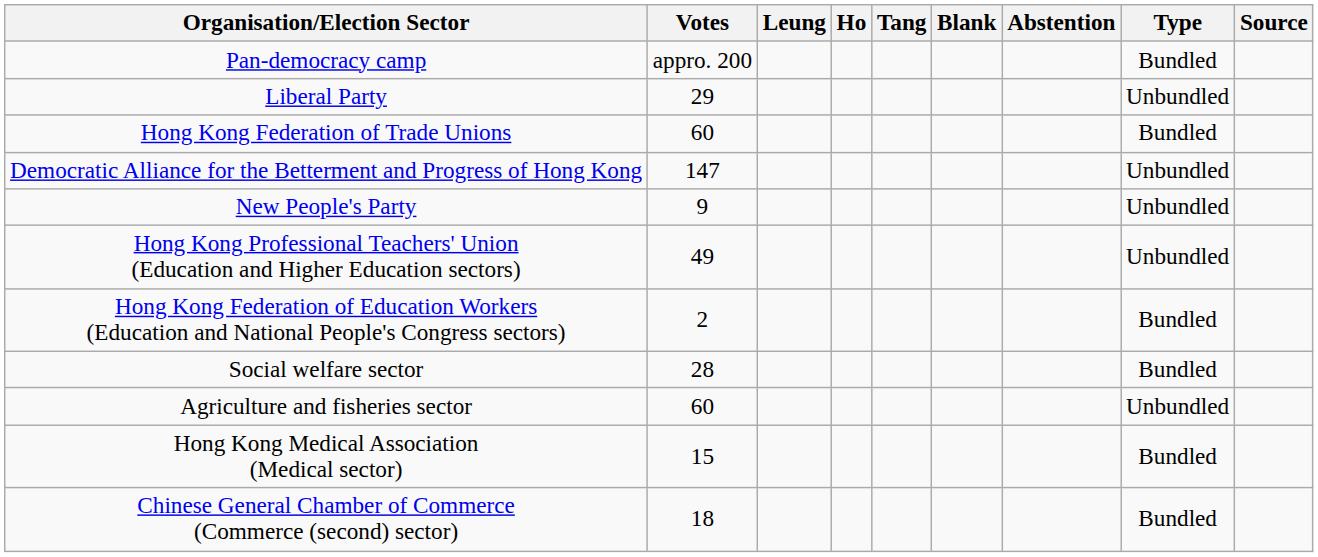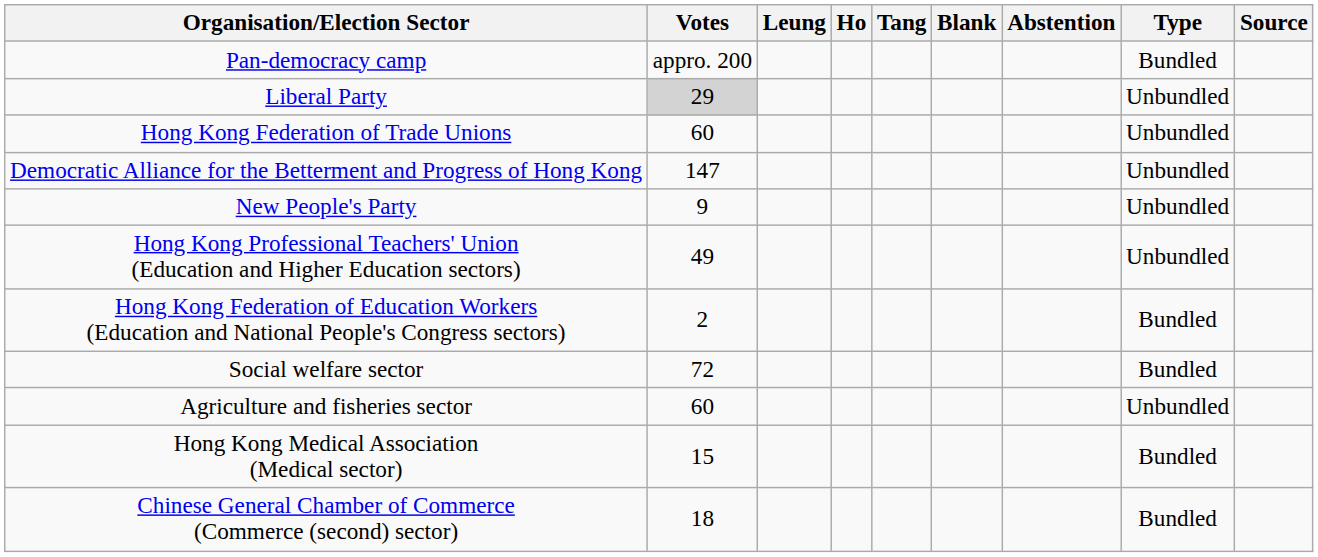 <table class="wikitable" style="text-align:center">
 <tr>
 <th>Organisation/Election Sector</th>
 <th>Votes</th>
 <th>Leung</th>
 <th>Ho</th>
 <th>Tang</th>
 <th>Blank</th>
 <th>Abstention</th>
 <th>Type</th>
 <th>Source</th>
 </tr>
 <tr>
 <td><a href='#'>Pan-democracy camp</a></td>
 <td>appro. 200</td>
 <td></td>
 <td></td>
 <td></td>
 <td></td>
 <td></td>
 <td>Bundled</td>
 <td></td>
 </tr>
 <tr>
 <td><a href='#'>Liberal Party</a></td>
-<td>29</td>
+<td style="background: lightgrey;">29</td>
 <td></td>
 <td></td>
 <td></td>
 <td></td>
 <td></td>
 <td>Unbundled</td>
 <td></td>
 </tr>
 <tr>
 <td><a href='#'>Hong Kong Federation of Trade Unions</a></td>
 <td>60</td>
 <td></td>
 <td></td>
 <td></td>
 <td></td>
 <td></td>
-<td>Bundled</td>
+<td>Unbundled</td>
 <td></td>
 </tr>
 <tr>
 <td><a href='#'>Democratic Alliance for the Betterment and Progress of Hong Kong</a></td>
 <td>147</td>
 <td></td>
 <td></td>
 <td></td>
 <td></td>
 <td></td>
 <td>Unbundled</td>
 <td></td>
 </tr>
 <tr>
 <td><a href='#'>New People's Party</a></td>
 <td>9</td>
 <td></td>
 <td></td>
 <td></td>
 <td></td>
 <td></td>
 <td>Unbundled</td>
 <td></td>
 </tr>
 <tr>
 <td><a href='#'>Hong Kong Professional Teachers' Union</a><br>(Education and Higher Education sectors)</td>
 <td>49</td>
 <td></td>
 <td></td>
 <td></td>
 <td></td>
 <td></td>
 <td>Unbundled</td>
 <td></td>
 </tr>
 <tr>
 <td><a href='#'>Hong Kong Federation of Education Workers</a><br>(Education and National People's Congress sectors)</td>
 <td>2</td>
 <td></td>
 <td></td>
 <td></td>
 <td></td>
 <td></td>
 <td>Bundled</td>
 <td></td>
 </tr>
 <tr>
 <td>Social welfare sector</td>
-<td>28</td>
+<td>72</td>
 <td></td>
 <td></td>
 <td></td>
 <td></td>
 <td></td>
 <td>Bundled</td>
 <td></td>
 </tr>
 <tr>
 <td>Agriculture and fisheries sector</td>
 <td>60</td>
 <td></td>
 <td></td>
 <td></td>
 <td></td>
 <td></td>
 <td>Unbundled</td>
 <td></td>
 </tr>
 <tr>
 <td>Hong Kong Medical Association<br>(Medical sector)</td>
 <td>15</td>
 <td></td>
 <td></td>
 <td></td>
 <td></td>
 <td></td>
 <td>Bundled</td>
 <td></td>
 </tr>
 <tr>
 <td><a href='#'>Chinese General Chamber of Commerce</a><br>(Commerce (second) sector)</td>
 <td>18</td>
 <td></td>
 <td></td>
 <td></td>
 <td></td>
 <td></td>
 <td>Bundled</td>
 <td></td>
 </tr>
 </table>
